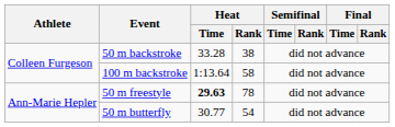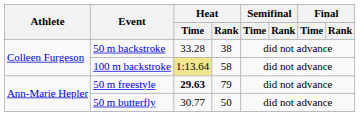 <table class="wikitable" style="text-align:center; font-size:90%">
 <tr>
 <th rowspan="2">Athlete</th>
 <th rowspan="2">Event</th>
 <th colspan="2">Heat</th>
 <th colspan="2">Semifinal</th>
 <th colspan="2">Final</th>
 </tr>
 <tr style="font-size:95%">
 <th>Time</th>
 <th>Rank</th>
 <th>Time</th>
 <th>Rank</th>
 <th>Time</th>
 <th>Rank</th>
 </tr>
 <tr>
 <td align=left rowspan=2><a href='#'>Colleen Furgeson</a></td>
 <td align=left><a href='#'>50 m backstroke</a></td>
 <td>33.28</td>
 <td>38</td>
 <td colspan=4>did not advance</td>
 </tr>
 <tr>
 <td align=left><a href='#'>100 m backstroke</a></td>
-<td>1:13.64</td>
+<td style="background: khaki;">1:13.64</td>
 <td>58</td>
 <td colspan=4>did not advance</td>
 </tr>
 <tr>
 <td align=left rowspan=2><a href='#'>Ann-Marie Hepler</a></td>
 <td align=left><a href='#'>50 m freestyle</a></td>
 <td><strong>29.63</strong></td>
-<td>78</td>
+<td>79</td>
 <td colspan=4>did not advance</td>
 </tr>
 <tr>
 <td align=left><a href='#'>50 m butterfly</a></td>
 <td>30.77</td>
-<td>54</td>
+<td>50</td>
 <td colspan=4>did not advance</td>
 </tr>
 </table>
